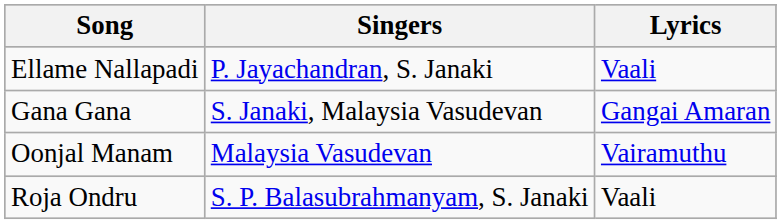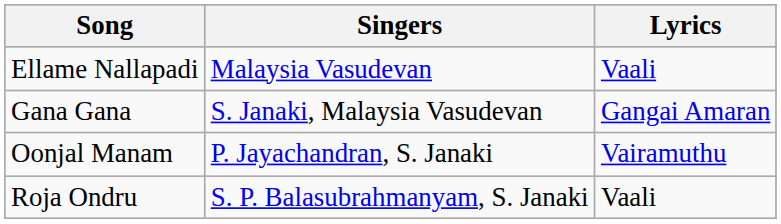 <table class="wikitable">
 <tr>
 <th>Song</th>
 <th>Singers</th>
 <th>Lyrics</th>
 </tr>
 <tr>
 <td>Ellame Nallapadi</td>
-<td><a href='#'>P. Jayachandran</a>, S. Janaki</td>
+<td><a href='#'>Malaysia Vasudevan</a></td>
 <td><a href='#'>Vaali</a></td>
 </tr>
 <tr>
 <td>Gana Gana</td>
 <td><a href='#'>S. Janaki</a>, Malaysia Vasudevan</td>
 <td><a href='#'>Gangai Amaran</a></td>
 </tr>
 <tr>
 <td>Oonjal Manam</td>
-<td><a href='#'>Malaysia Vasudevan</a></td>
+<td><a href='#'>P. Jayachandran</a>, S. Janaki</td>
 <td><a href='#'>Vairamuthu</a></td>
 </tr>
 <tr>
 <td>Roja Ondru</td>
 <td><a href='#'>S. P. Balasubrahmanyam</a>, S. Janaki</td>
 <td>Vaali</td>
 </tr>
 </table>
